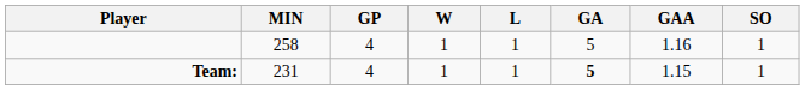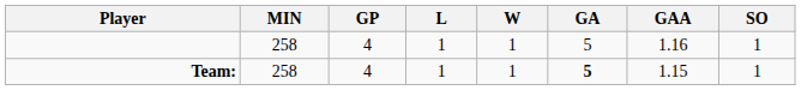 <table class="wikitable sortable" width="60%">
 <tr>
 <th bgcolor="#DDDDFF" width="10%">Player</th>
 <th width="3%" bgcolor="#DDDDFF" title="Minutes played">MIN</th>
 <th width="3%" bgcolor="#DDDDFF" title="Games played in">GP</th>
+<th width="3%" bgcolor="#DDDDFF"title="Games played in">L</th>
 <th width="3%" bgcolor="#DDDDFF" title="Games played in">W</th>
-<th width="3%" bgcolor="#DDDDFF"title="Games played in">L</th>
 <th width="3%" bgcolor="#DDDDFF" title="Goals against">GA</th>
 <th width="3%" bgcolor="#DDDDFF" title="Goals against average">GAA</th>
 <th width="3%" bgcolor="#DDDDFF" title="Shut-outs">SO</th>
 </tr>
 <tr align="center">
 <td align="right"></td>
 <td>258</td>
 <td>4</td>
 <td>1</td>
 <td>1</td>
 <td>5</td>
 <td>1.16</td>
 <td>1</td>
 </tr>
 <tr align="center">
 <td align="right"><strong>Team:</strong></td>
-<td>231</td>
+<td>258</td>
 <td>4</td>
 <td>1</td>
 <td>1</td>
 <td><strong>5</strong></td>
 <td>1.15</td>
 <td>1</td>
 </tr>
 </table>
